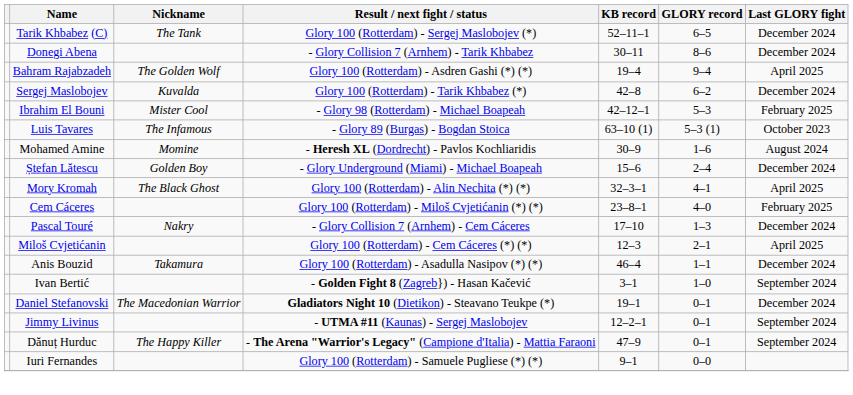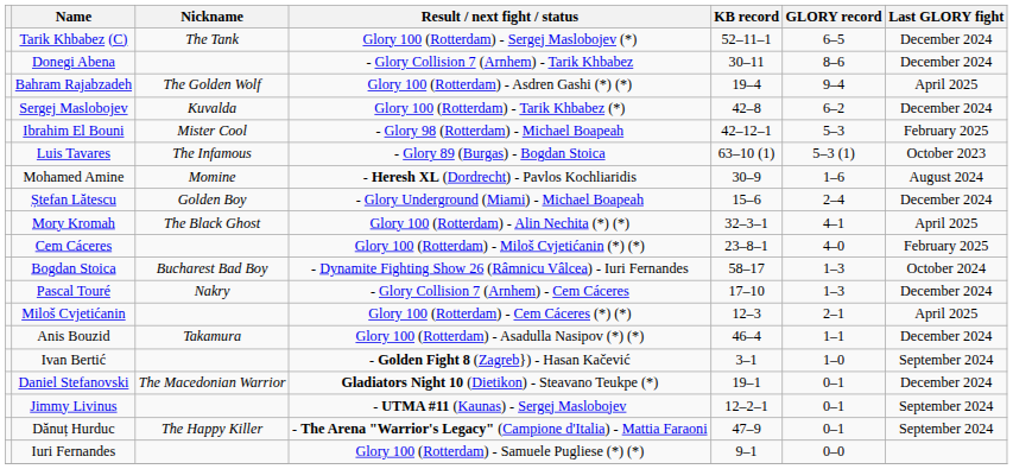 <table class="wikitable sortable" style="text-align:center">
 <tr>
 <th></th>
 <th>Name</th>
 <th>Nickname</th>
 <th>Result / next fight / status</th>
 <th>KB record</th>
 <th>GLORY record</th>
 <th>Last GLORY fight</th>
 </tr>
 <tr>
 <td></td>
 <td><a href='#'>Tarik Khbabez</a> <a href='#'>(C)</a></td>
 <td><em>The Tank</em></td>
 <td><a href='#'>Glory 100</a> (<a href='#'>Rotterdam</a>) - <a href='#'>Sergej Maslobojev</a> (*<strong></strong>)</td>
 <td>52–11–1</td>
 <td>6–5</td>
 <td>December 2024</td>
 </tr>
 <tr>
 <td></td>
 <td><a href='#'>Donegi Abena</a></td>
 <td></td>
 <td> - <a href='#'>Glory Collision 7</a> (<a href='#'>Arnhem</a>) - <a href='#'>Tarik Khbabez</a></td>
 <td>30–11</td>
 <td>8–6</td>
 <td>December 2024</td>
 </tr>
 <tr>
 <td></td>
 <td><a href='#'>Bahram Rajabzadeh</a></td>
 <td><em>The Golden Wolf</em></td>
 <td><a href='#'>Glory 100</a> (<a href='#'>Rotterdam</a>) - Asdren Gashi (*<strong></strong>) (*<strong></strong>)</td>
 <td>19–4</td>
 <td>9–4</td>
 <td>April 2025</td>
 </tr>
 <tr>
 <td></td>
 <td><a href='#'>Sergej Maslobojev</a></td>
 <td><em>Kuvalda</em></td>
 <td><a href='#'>Glory 100</a> (<a href='#'>Rotterdam</a>) - <a href='#'>Tarik Khbabez</a> (*<strong></strong>)</td>
 <td>42–8</td>
 <td>6–2</td>
 <td>December 2024</td>
 </tr>
 <tr>
 <td></td>
 <td><a href='#'>Ibrahim El Bouni</a></td>
 <td><em>Mister Cool</em></td>
 <td> - <a href='#'>Glory 98</a> (<a href='#'>Rotterdam</a>) - <a href='#'>Michael Boapeah</a></td>
 <td>42–12–1</td>
 <td>5–3</td>
 <td>February 2025</td>
 </tr>
 <tr>
 <td> </td>
 <td><a href='#'>Luis Tavares</a></td>
 <td><em>The Infamous</em></td>
 <td> - <a href='#'>Glory 89</a> (<a href='#'>Burgas</a>) - <a href='#'>Bogdan Stoica</a></td>
 <td>63–10 (1)</td>
 <td>5–3 (1)</td>
 <td>October 2023</td>
 </tr>
 <tr>
 <td></td>
 <td>Mohamed Amine</td>
 <td><em>Momine</em></td>
 <td> - <strong>Heresh XL</strong> (<a href='#'>Dordrecht</a>) - Pavlos Kochliaridis</td>
 <td>30–9</td>
 <td>1–6</td>
 <td>August 2024</td>
 </tr>
 <tr>
 <td></td>
 <td><a href='#'>Ștefan Lătescu</a></td>
 <td><em>Golden Boy</em></td>
 <td> - <a href='#'>Glory Underground</a> (<a href='#'>Miami</a>) - <a href='#'>Michael Boapeah</a></td>
 <td>15–6</td>
 <td>2–4</td>
 <td>December 2024</td>
 </tr>
 <tr>
 <td></td>
 <td><a href='#'>Mory Kromah</a></td>
 <td><em>The Black Ghost</em></td>
 <td><a href='#'>Glory 100</a> (<a href='#'>Rotterdam</a>) - <a href='#'>Alin Nechita</a> (*<strong></strong>) (*<strong></strong>)</td>
 <td>32–3–1</td>
 <td>4–1</td>
 <td>April 2025</td>
 </tr>
 <tr>
 <td></td>
 <td><a href='#'>Cem Cáceres</a></td>
 <td></td>
 <td><a href='#'>Glory 100</a> (<a href='#'>Rotterdam</a>) - <a href='#'>Miloš Cvjetićanin</a> (*<strong></strong>) (*<strong></strong>)</td>
 <td>23–8–1</td>
 <td>4–0</td>
 <td>February 2025</td>
 </tr>
 <tr>
 <td></td>
+<td><a href='#'>Bogdan Stoica</a></td>
+<td><em>Bucharest Bad Boy</em></td>
+<td> - <a href='#'>Dynamite Fighting Show 26</a> (<a href='#'>Râmnicu Vâlcea</a>) - Iuri Fernandes</td>
+<td>58–17</td>
+<td>1–3</td>
+<td>October 2024</td>
+</tr>
+<tr>
+<td></td>
 <td><a href='#'>Pascal Touré</a></td>
 <td><em>Nakry</em></td>
 <td> - <a href='#'>Glory Collision 7</a> (<a href='#'>Arnhem</a>) - <a href='#'>Cem Cáceres</a></td>
 <td>17–10</td>
 <td>1–3</td>
 <td>December 2024</td>
 </tr>
 <tr>
 <td></td>
 <td><a href='#'>Miloš Cvjetićanin</a></td>
 <td></td>
 <td><a href='#'>Glory 100</a> (<a href='#'>Rotterdam</a>) - <a href='#'>Cem Cáceres</a> (*<strong></strong>) (*<strong></strong>)</td>
 <td>12–3</td>
 <td>2–1</td>
 <td>April 2025</td>
 </tr>
 <tr>
 <td></td>
 <td>Anis Bouzid</td>
 <td><em>Takamura</em></td>
 <td><a href='#'>Glory 100</a> (<a href='#'>Rotterdam</a>) - Asadulla Nasipov (*<strong></strong>)  (*<strong></strong>)</td>
 <td>46–4</td>
 <td>1–1</td>
 <td>December 2024</td>
 </tr>
 <tr>
 <td></td>
 <td>Ivan Bertić</td>
 <td></td>
 <td> - <strong>Golden Fight 8</strong> (<a href='#'>Zagreb</a>}) - Hasan Kačević</td>
 <td>3–1</td>
 <td>1–0</td>
 <td>September 2024</td>
 </tr>
 <tr>
 <td></td>
 <td><a href='#'>Daniel Stefanovski</a></td>
 <td><em>The Macedonian Warrior</em></td>
 <td><strong>Gladiators Night 10</strong> (<a href='#'>Dietikon</a>) - Steavano Teukpe  (*<strong></strong>)</td>
 <td>19–1</td>
 <td>0–1</td>
 <td>December 2024</td>
 </tr>
 <tr>
 <td></td>
 <td><a href='#'>Jimmy Livinus</a></td>
 <td></td>
 <td> - <strong>UTMA #11</strong> (<a href='#'>Kaunas</a>) - <a href='#'>Sergej Maslobojev</a></td>
 <td>12–2–1</td>
 <td>0–1</td>
 <td>September 2024</td>
 </tr>
 <tr>
 <td></td>
 <td>Dănuț Hurduc</td>
 <td><em>The Happy Killer</em></td>
 <td> - <strong>The Arena "Warrior's Legacy"</strong> (<a href='#'>Campione d'Italia</a>) - <a href='#'>Mattia Faraoni</a></td>
 <td>47–9</td>
 <td>0–1</td>
 <td>September 2024</td>
 </tr>
 <tr>
 <td></td>
 <td>Iuri Fernandes</td>
 <td></td>
 <td><a href='#'>Glory 100</a> (<a href='#'>Rotterdam</a>) - Samuele Pugliese (*<strong></strong>)  (*<strong></strong>)</td>
 <td>9–1</td>
 <td>0–0</td>
 <td></td>
 </tr>
 <tr>
 </tr>
 </table>
